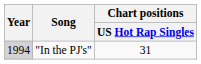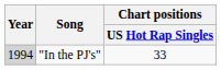 <table class="wikitable">
 <tr>
 <th rowspan=2>Year</th>
 <th rowspan=2>Song</th>
 <th>Chart positions</th>
 </tr>
 <tr>
 <th>US <a href='#'>Hot Rap Singles</a></th>
 </tr>
 <tr>
 <td style="background: lightgrey;">1994</td>
 <td>"In the PJ's"</td>
-<td align="center">31</td>
+<td align="center">33</td>
 </tr>
 </table>
